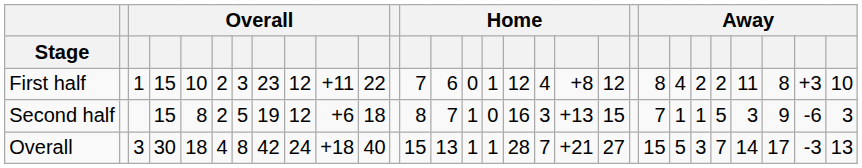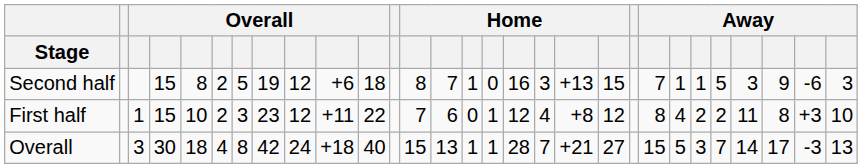 <table class="wikitable" style="text-align: right;">
 <tr>
 <th rawspan=2></th>
 <th rawspan=2></th>
 <th colspan=9>Overall</th>
 <th rawspan=1></th>
 <th colspan=8>Home</th>
 <th rawspan=1></th>
 <th colspan=8>Away</th>
 </tr>
 <tr>
 <th>Stage</th>
 <th></th>
 <th></th>
 <th></th>
 <th></th>
 <th></th>
 <th></th>
 <th></th>
 <th></th>
 <th></th>
 <th></th>
 <th></th>
 <th></th>
 <th></th>
 <th></th>
 <th></th>
 <th></th>
 <th></th>
 <th></th>
 <th></th>
 <th></th>
 <th></th>
 <th></th>
 <th></th>
 <th></th>
 <th></th>
 <th></th>
 <th></th>
 <th></th>
 </tr>
 <tr>
+<td align="left">Second half</td>
+<td></td>
+<td></td>
+<td>15</td>
+<td>8</td>
+<td>2</td>
+<td>5</td>
+<td>19</td>
+<td>12</td>
+<td>+6</td>
+<td>18</td>
+<td></td>
+<td>8</td>
+<td>7</td>
+<td>1</td>
+<td>0</td>
+<td>16</td>
+<td>3</td>
+<td>+13</td>
+<td>15</td>
+<td></td>
+<td>7</td>
+<td>1</td>
+<td>1</td>
+<td>5</td>
+<td>3</td>
+<td>9</td>
+<td>-6</td>
+<td>3</td>
+</tr>
+<tr>
 <td align="left">First half</td>
 <td></td>
 <td>1</td>
 <td>15</td>
 <td>10</td>
 <td>2</td>
 <td>3</td>
 <td>23</td>
 <td>12</td>
 <td>+11</td>
 <td>22</td>
 <td></td>
 <td>7</td>
 <td>6</td>
 <td>0</td>
 <td>1</td>
 <td>12</td>
 <td>4</td>
 <td>+8</td>
 <td>12</td>
 <td></td>
 <td>8</td>
 <td>4</td>
 <td>2</td>
 <td>2</td>
 <td>11</td>
 <td>8</td>
 <td>+3</td>
 <td>10</td>
-</tr>
-<tr>
-<td align="left">Second half</td>
-<td></td>
-<td></td>
-<td>15</td>
-<td>8</td>
-<td>2</td>
-<td>5</td>
-<td>19</td>
-<td>12</td>
-<td>+6</td>
-<td>18</td>
-<td></td>
-<td>8</td>
-<td>7</td>
-<td>1</td>
-<td>0</td>
-<td>16</td>
-<td>3</td>
-<td>+13</td>
-<td>15</td>
-<td></td>
-<td>7</td>
-<td>1</td>
-<td>1</td>
-<td>5</td>
-<td>3</td>
-<td>9</td>
-<td>-6</td>
-<td>3</td>
 </tr>
 <tr>
 <td align="left">Overall</td>
 <td></td>
 <td>3</td>
 <td>30</td>
 <td>18</td>
 <td>4</td>
 <td>8</td>
 <td>42</td>
 <td>24</td>
 <td>+18</td>
 <td>40</td>
 <td></td>
 <td>15</td>
 <td>13</td>
 <td>1</td>
 <td>1</td>
 <td>28</td>
 <td>7</td>
 <td>+21</td>
 <td>27</td>
 <td></td>
 <td>15</td>
 <td>5</td>
 <td>3</td>
 <td>7</td>
 <td>14</td>
 <td>17</td>
 <td>-3</td>
 <td>13</td>
 </tr>
 </table>
